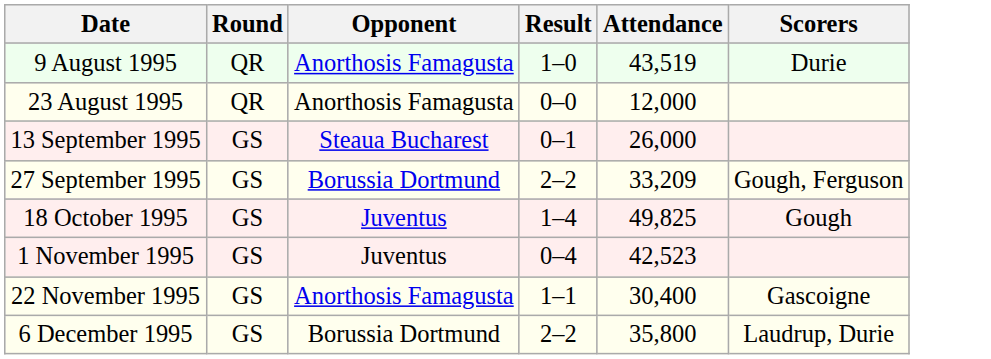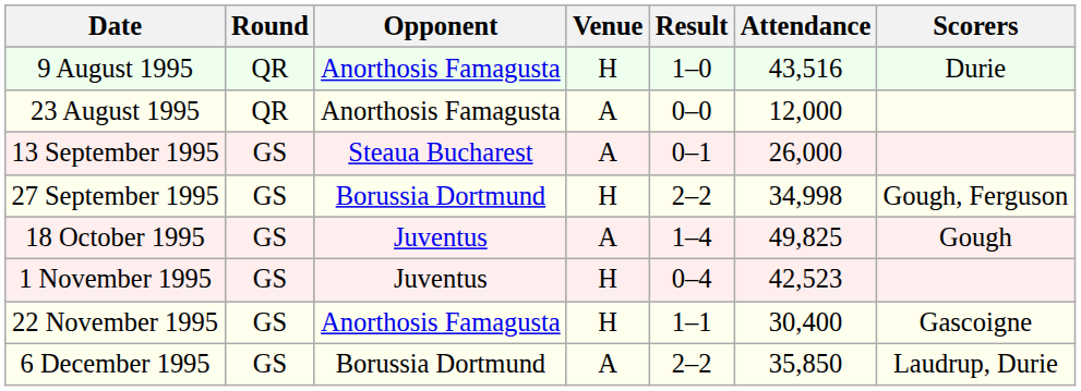 <table class="wikitable sortable" style="font-size:100%; text-align:center">
 <tr>
 <th>Date</th>
 <th>Round</th>
 <th>Opponent</th>
+<th>Venue</th>
 <th>Result</th>
 <th>Attendance</th>
 <th>Scorers</th>
 </tr>
 <tr bgcolor = "#EEFFEE">
 <td>9 August 1995</td>
 <td>QR</td>
 <td> <a href='#'>Anorthosis Famagusta</a></td>
+<td>H</td>
 <td>1–0</td>
-<td>43,519</td>
+<td>43,516</td>
 <td>Durie</td>
 </tr>
 <tr bgcolor = "#FFFFEE">
 <td>23 August 1995</td>
 <td>QR</td>
 <td> Anorthosis Famagusta</td>
+<td>A</td>
 <td>0–0</td>
 <td>12,000</td>
 <td></td>
 </tr>
 <tr bgcolor = "#FFEEEE">
 <td>13 September 1995</td>
 <td>GS</td>
 <td> <a href='#'>Steaua Bucharest</a></td>
+<td>A</td>
 <td>0–1</td>
 <td>26,000</td>
 <td></td>
 </tr>
 <tr bgcolor = "#FFFFEE">
 <td>27 September 1995</td>
 <td>GS</td>
 <td> <a href='#'>Borussia Dortmund</a></td>
+<td>H</td>
 <td>2–2</td>
-<td>33,209</td>
+<td>34,998</td>
 <td>Gough, Ferguson</td>
 </tr>
 <tr bgcolor = "#FFEEEE">
 <td>18 October 1995</td>
 <td>GS</td>
 <td> <a href='#'>Juventus</a></td>
+<td>A</td>
 <td>1–4</td>
 <td>49,825</td>
 <td>Gough</td>
 </tr>
 <tr bgcolor = "#FFEEEE">
 <td>1 November 1995</td>
 <td>GS</td>
 <td> Juventus</td>
+<td>H</td>
 <td>0–4</td>
 <td>42,523</td>
 <td></td>
 </tr>
 <tr bgcolor = "#FFFFEE">
 <td>22 November 1995</td>
 <td>GS</td>
 <td> <a href='#'>Anorthosis Famagusta</a></td>
+<td>H</td>
 <td>1–1</td>
 <td>30,400</td>
 <td>Gascoigne</td>
 </tr>
 <tr bgcolor = "#FFFFEE">
 <td>6 December 1995</td>
 <td>GS</td>
 <td>  Borussia Dortmund</td>
+<td>A</td>
 <td>2–2</td>
-<td>35,800</td>
+<td>35,850</td>
 <td>Laudrup, Durie</td>
 </tr>
 </table>
